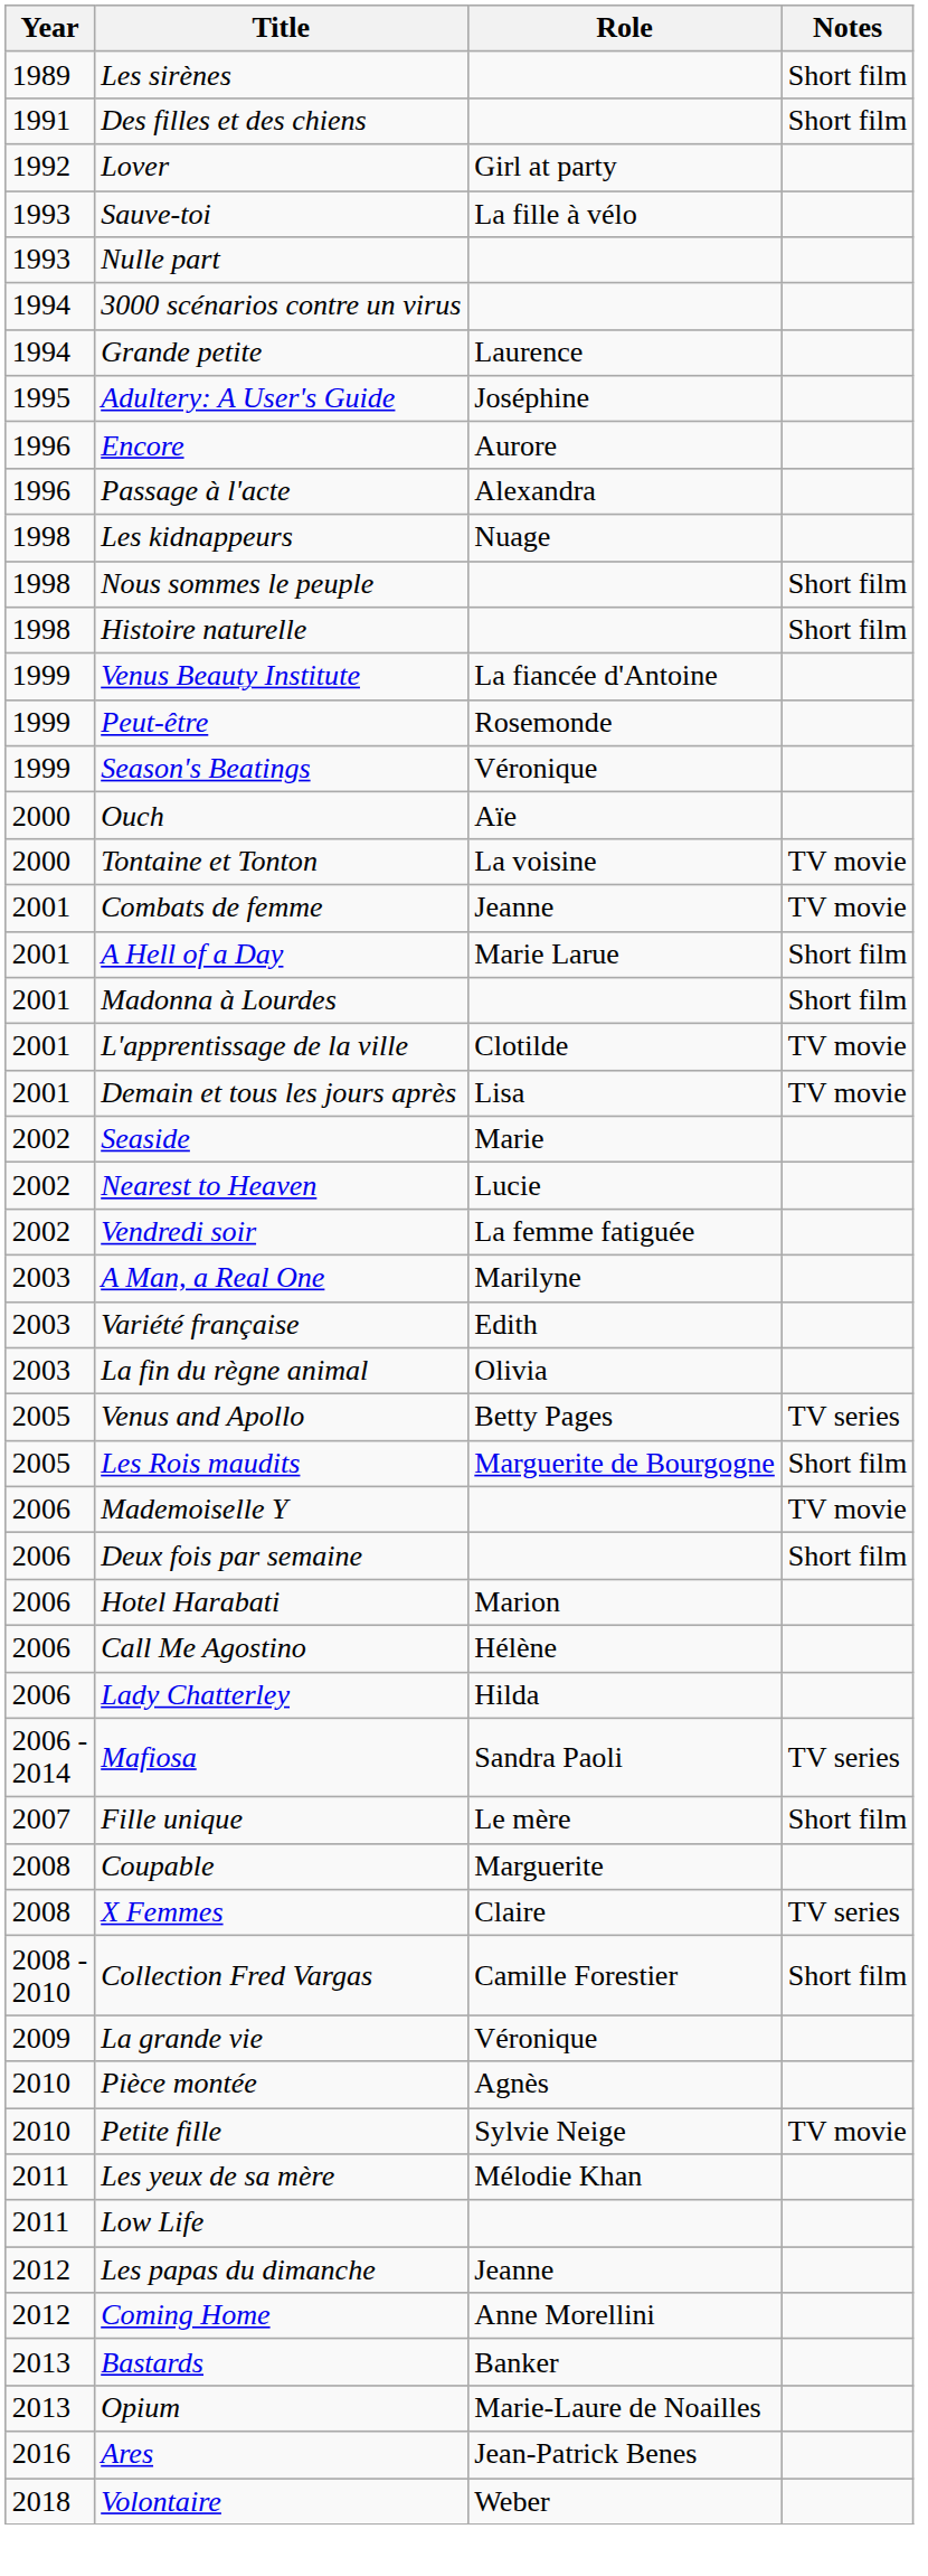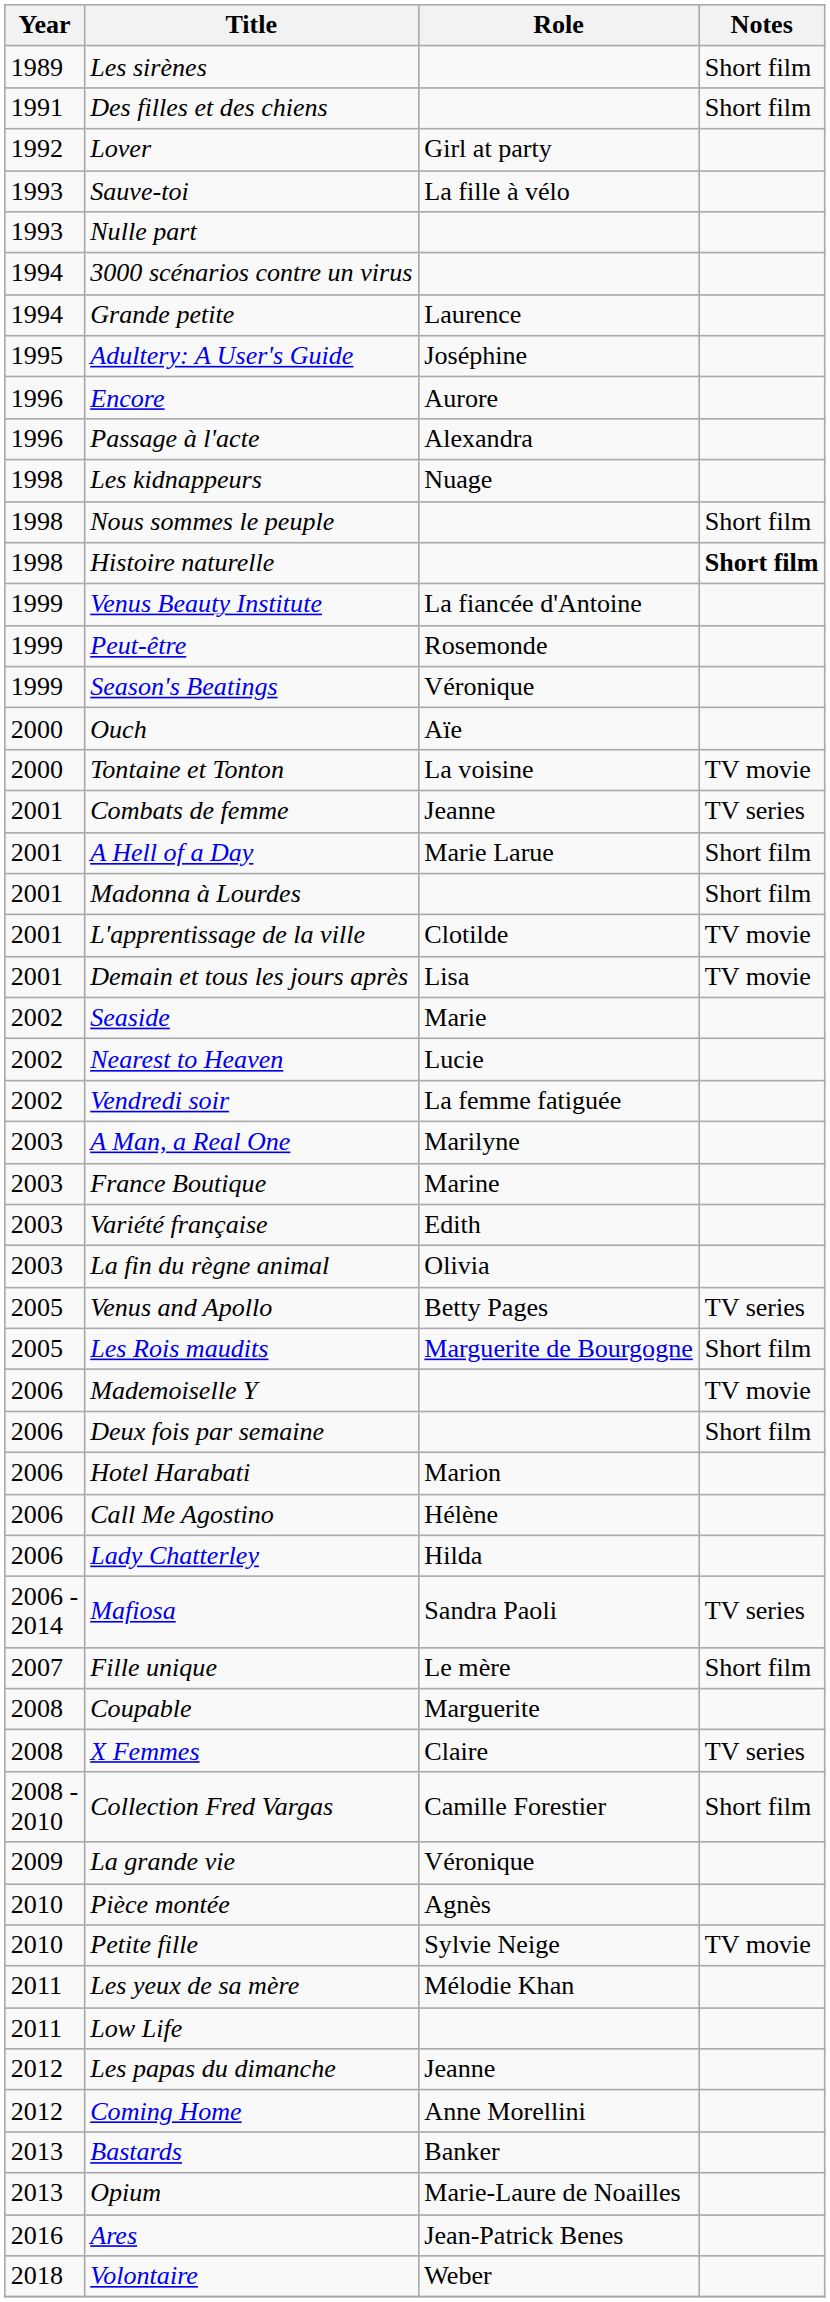 <table class="wikitable sortable">
 <tr>
 <th>Year</th>
 <th>Title</th>
 <th>Role</th>
 <th class="unsortable">Notes</th>
 </tr>
 <tr>
 <td>1989</td>
 <td><em>Les sirènes</em></td>
 <td></td>
 <td>Short film</td>
 </tr>
 <tr>
 <td>1991</td>
 <td><em>Des filles et des chiens</em></td>
 <td></td>
 <td>Short film</td>
 </tr>
 <tr>
 <td>1992</td>
 <td><em>Lover</em></td>
 <td>Girl at party</td>
 <td></td>
 </tr>
 <tr>
 <td>1993</td>
 <td><em>Sauve-toi</em></td>
 <td>La fille à vélo</td>
 <td></td>
 </tr>
 <tr>
 <td>1993</td>
 <td><em>Nulle part</em></td>
 <td></td>
 <td></td>
 </tr>
 <tr>
 <td>1994</td>
 <td><em>3000 scénarios contre un virus</em></td>
 <td></td>
 <td></td>
 </tr>
 <tr>
 <td>1994</td>
 <td><em>Grande petite</em></td>
 <td>Laurence</td>
 <td></td>
 </tr>
 <tr>
 <td>1995</td>
 <td><em><a href='#'>Adultery: A User's Guide</a></em></td>
 <td>Joséphine</td>
 <td></td>
 </tr>
 <tr>
 <td>1996</td>
 <td><em><a href='#'>Encore</a></em></td>
 <td>Aurore</td>
 <td></td>
 </tr>
 <tr>
 <td>1996</td>
 <td><em>Passage à l'acte</em></td>
 <td>Alexandra</td>
 <td></td>
 </tr>
 <tr>
 <td>1998</td>
 <td><em>Les kidnappeurs</em></td>
 <td>Nuage</td>
 <td></td>
 </tr>
 <tr>
 <td>1998</td>
 <td><em>Nous sommes le peuple</em></td>
 <td></td>
 <td>Short film</td>
 </tr>
 <tr>
 <td>1998</td>
 <td><em>Histoire naturelle</em></td>
 <td></td>
-<td>Short film</td>
+<td><strong>Short film</strong></td>
 </tr>
 <tr>
 <td>1999</td>
 <td><em><a href='#'>Venus Beauty Institute</a></em></td>
 <td>La fiancée d'Antoine</td>
 <td></td>
 </tr>
 <tr>
 <td>1999</td>
 <td><em><a href='#'>Peut-être</a></em></td>
 <td>Rosemonde</td>
 <td></td>
 </tr>
 <tr>
 <td>1999</td>
 <td><em><a href='#'>Season's Beatings</a></em></td>
 <td>Véronique</td>
 <td></td>
 </tr>
 <tr>
 <td>2000</td>
 <td><em>Ouch</em></td>
 <td>Aïe</td>
 <td></td>
 </tr>
 <tr>
 <td>2000</td>
 <td><em>Tontaine et Tonton</em></td>
 <td>La voisine</td>
 <td>TV movie</td>
 </tr>
 <tr>
 <td>2001</td>
 <td><em>Combats de femme</em></td>
 <td>Jeanne</td>
-<td>TV movie</td>
+<td>TV series</td>
 </tr>
 <tr>
 <td>2001</td>
 <td><em><a href='#'>A Hell of a Day</a></em></td>
 <td>Marie Larue</td>
 <td>Short film</td>
 </tr>
 <tr>
 <td>2001</td>
 <td><em>Madonna à Lourdes</em></td>
 <td></td>
 <td>Short film</td>
 </tr>
 <tr>
 <td>2001</td>
 <td><em>L'apprentissage de la ville</em></td>
 <td>Clotilde</td>
 <td>TV movie</td>
 </tr>
 <tr>
 <td>2001</td>
 <td><em>Demain et tous les jours après</em></td>
 <td>Lisa</td>
 <td>TV movie</td>
 </tr>
 <tr>
 <td>2002</td>
 <td><em><a href='#'>Seaside</a></em></td>
 <td>Marie</td>
 <td></td>
 </tr>
 <tr>
 <td>2002</td>
 <td><em><a href='#'>Nearest to Heaven</a></em></td>
 <td>Lucie</td>
 <td></td>
 </tr>
 <tr>
 <td>2002</td>
 <td><em><a href='#'>Vendredi soir</a></em></td>
 <td>La femme fatiguée</td>
 <td></td>
 </tr>
 <tr>
 <td>2003</td>
 <td><em><a href='#'>A Man, a Real One</a></em></td>
 <td>Marilyne</td>
+<td></td>
+</tr>
+<tr>
+<td>2003</td>
+<td><em>France Boutique</em></td>
+<td>Marine</td>
 <td></td>
 </tr>
 <tr>
 <td>2003</td>
 <td><em>Variété française</em></td>
 <td>Edith</td>
 <td></td>
 </tr>
 <tr>
 <td>2003</td>
 <td><em>La fin du règne animal</em></td>
 <td>Olivia</td>
 <td></td>
 </tr>
 <tr>
 <td>2005</td>
 <td><em>Venus and Apollo</em></td>
 <td>Betty Pages</td>
 <td>TV series</td>
 </tr>
 <tr>
 <td>2005</td>
 <td><em><a href='#'>Les Rois maudits</a></em></td>
 <td><a href='#'>Marguerite de Bourgogne</a></td>
 <td>Short film</td>
 </tr>
 <tr>
 <td>2006</td>
 <td><em>Mademoiselle Y</em></td>
 <td></td>
 <td>TV movie</td>
 </tr>
 <tr>
 <td>2006</td>
 <td><em>Deux fois par semaine</em></td>
 <td></td>
 <td>Short film</td>
 </tr>
 <tr>
 <td>2006</td>
 <td><em>Hotel Harabati</em></td>
 <td>Marion</td>
 <td></td>
 </tr>
 <tr>
 <td>2006</td>
 <td><em>Call Me Agostino</em></td>
 <td>Hélène</td>
 <td></td>
 </tr>
 <tr>
 <td>2006</td>
 <td><em><a href='#'>Lady Chatterley</a></em></td>
 <td>Hilda</td>
 <td></td>
 </tr>
 <tr>
 <td>2006 -<br>2014</td>
 <td><em><a href='#'>Mafiosa</a></em></td>
 <td>Sandra Paoli</td>
 <td>TV series</td>
 </tr>
 <tr>
 <td>2007</td>
 <td><em>Fille unique</em></td>
 <td>Le mère</td>
 <td>Short film</td>
 </tr>
 <tr>
 <td>2008</td>
 <td><em>Coupable</em></td>
 <td>Marguerite</td>
 <td></td>
 </tr>
 <tr>
 <td>2008</td>
 <td><em><a href='#'>X Femmes</a></em></td>
 <td>Claire</td>
 <td>TV series</td>
 </tr>
 <tr>
 <td>2008 -<br>2010</td>
 <td><em>Collection Fred Vargas</em></td>
 <td>Camille Forestier</td>
 <td>Short film</td>
 </tr>
 <tr>
 <td>2009</td>
 <td><em>La grande vie</em></td>
 <td>Véronique</td>
 <td></td>
 </tr>
 <tr>
 <td>2010</td>
 <td><em>Pièce montée</em></td>
 <td>Agnès</td>
 <td></td>
 </tr>
 <tr>
 <td>2010</td>
 <td><em>Petite fille</em></td>
 <td>Sylvie Neige</td>
 <td>TV movie</td>
 </tr>
 <tr>
 <td>2011</td>
 <td><em>Les yeux de sa mère</em></td>
 <td>Mélodie Khan</td>
 <td></td>
 </tr>
 <tr>
 <td>2011</td>
 <td><em>Low Life</em></td>
 <td></td>
 <td></td>
 </tr>
 <tr>
 <td>2012</td>
 <td><em>Les papas du dimanche</em></td>
 <td>Jeanne</td>
 <td></td>
 </tr>
 <tr>
 <td>2012</td>
 <td><em><a href='#'>Coming Home</a></em></td>
 <td>Anne Morellini</td>
 <td></td>
 </tr>
 <tr>
 <td>2013</td>
 <td><em><a href='#'>Bastards</a></em></td>
 <td>Banker</td>
 <td></td>
 </tr>
 <tr>
 <td>2013</td>
 <td><em>Opium</em></td>
 <td>Marie-Laure de Noailles</td>
 <td></td>
 </tr>
 <tr>
 <td>2016</td>
 <td><em><a href='#'>Ares</a></em></td>
 <td>Jean-Patrick Benes</td>
 <td></td>
 </tr>
 <tr>
 <td>2018</td>
 <td><em><a href='#'>Volontaire</a></em></td>
 <td>Weber</td>
 <td></td>
 </tr>
 <tr>
 </tr>
 </table>
